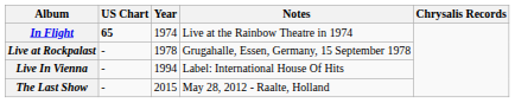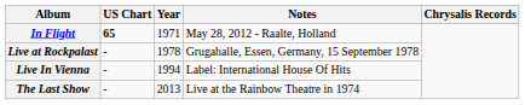 <table class="wikitable">
 <tr>
 <th>Album</th>
 <th>US Chart<br></th>
 <th>Year</th>
 <th>Notes</th>
 <th>Chrysalis Records</th>
 </tr>
 <tr>
 <th><em><a href='#'>In Flight</a></em></th>
 <td><strong>65</strong></td>
-<td>1974</td>
-<td>Live at the Rainbow Theatre in 1974</td>
+<td>1971</td>
+<td>May 28, 2012 - Raalte, Holland</td>
 </tr>
 <tr>
 <th><em>Live at Rockpalast</em></th>
 <td>-</td>
 <td>1978</td>
 <td>Grugahalle, Essen, Germany, 15 September 1978</td>
 </tr>
 <tr>
 <th><em>Live In Vienna</em></th>
 <td>-</td>
 <td>1994</td>
 <td>Label: International House Of Hits</td>
 </tr>
 <tr>
 <th><em>The Last Show</em></th>
 <td>-</td>
-<td>2015</td>
-<td>May 28, 2012 - Raalte, Holland</td>
+<td>2013</td>
+<td>Live at the Rainbow Theatre in 1974</td>
 </tr>
 </table>
